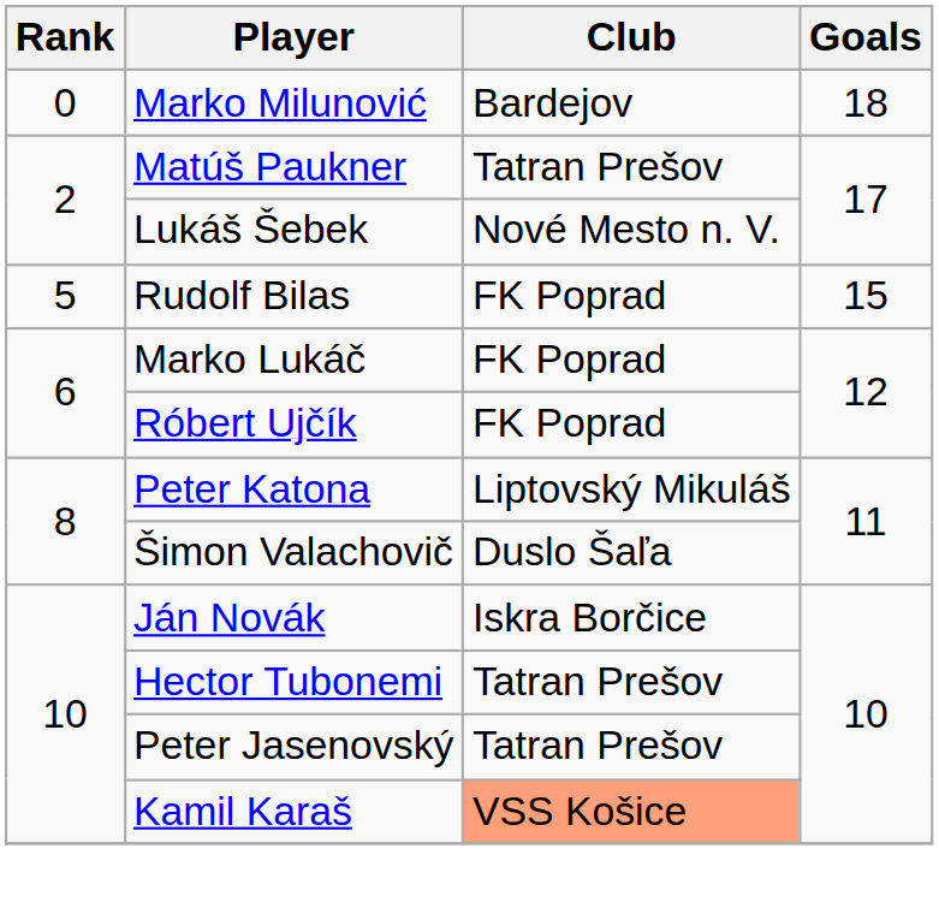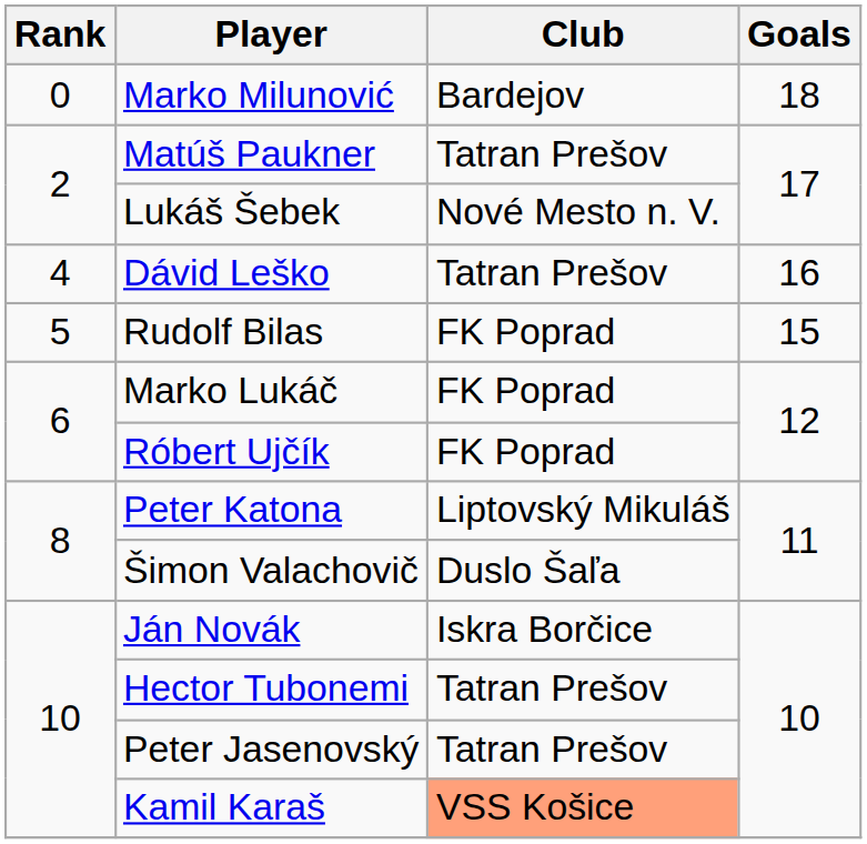 <table class="wikitable" style="text-align:center">
 <tr>
 <th>Rank</th>
 <th>Player</th>
 <th>Club</th>
 <th>Goals</th>
 </tr>
 <tr>
 <td rowspan="1">0</td>
 <td align="left"> <a href='#'>Marko Milunović</a></td>
 <td align="left">Bardejov</td>
 <td rowspan="1">18</td>
 </tr>
 <tr>
 <td rowspan="2">2</td>
 <td align="left"> <a href='#'>Matúš Paukner</a></td>
 <td align="left">Tatran Prešov</td>
 <td rowspan="2">17</td>
 </tr>
 <tr>
 <td align="left"> Lukáš Šebek</td>
 <td align="left">Nové Mesto n. V.</td>
+</tr>
+<tr>
+<td rowspan="1">4</td>
+<td align="left"> <a href='#'>Dávid Leško</a></td>
+<td align="left">Tatran Prešov</td>
+<td rowspan="1">16</td>
 </tr>
 <tr>
 <td rowspan="1">5</td>
 <td align="left"> Rudolf Bilas</td>
 <td align="left">FK Poprad</td>
 <td rowspan="1">15</td>
 </tr>
 <tr>
 <td rowspan="2">6</td>
 <td align="left"> Marko Lukáč</td>
 <td align="left">FK Poprad</td>
 <td rowspan="2">12</td>
 </tr>
 <tr>
 <td align="left"> <a href='#'>Róbert Ujčík</a></td>
 <td align="left">FK Poprad</td>
 </tr>
 <tr>
 <td rowspan="2">8</td>
 <td align="left"> <a href='#'>Peter Katona</a></td>
 <td align="left">Liptovský Mikuláš</td>
 <td rowspan="2">11</td>
 </tr>
 <tr>
 <td align="left"> Šimon Valachovič</td>
 <td align="left">Duslo Šaľa</td>
 </tr>
 <tr>
 <td rowspan="4">10</td>
 <td align="left"> <a href='#'>Ján Novák</a></td>
 <td align="left">Iskra Borčice</td>
 <td rowspan="4">10</td>
 </tr>
 <tr>
 <td align="left"> <a href='#'>Hector Tubonemi</a></td>
 <td align="left">Tatran Prešov</td>
 </tr>
 <tr>
 <td align="left"> Peter Jasenovský</td>
 <td align="left">Tatran Prešov</td>
 </tr>
 <tr>
 <td align="left"> <a href='#'>Kamil Karaš</a></td>
 <td align="left" style="background: lightsalmon;">VSS Košice</td>
 </tr>
 <tr>
 </tr>
 </table>
